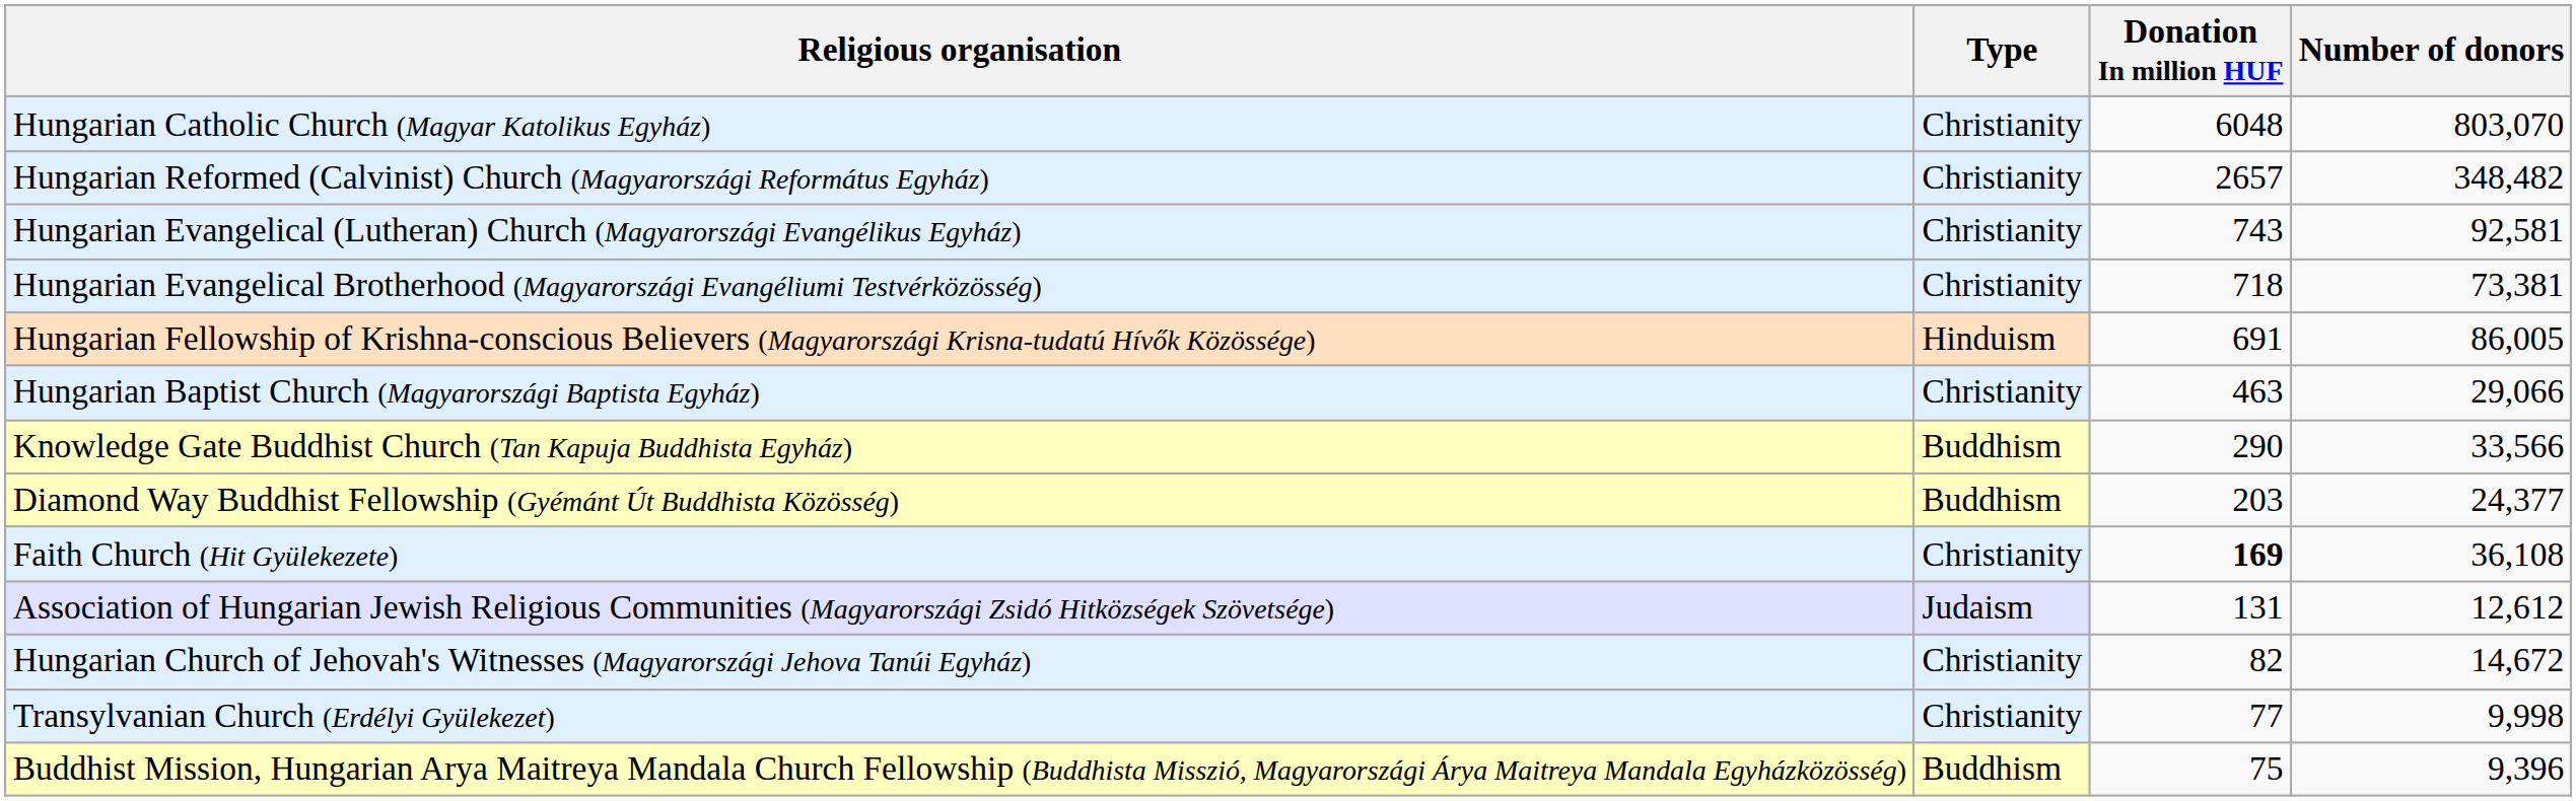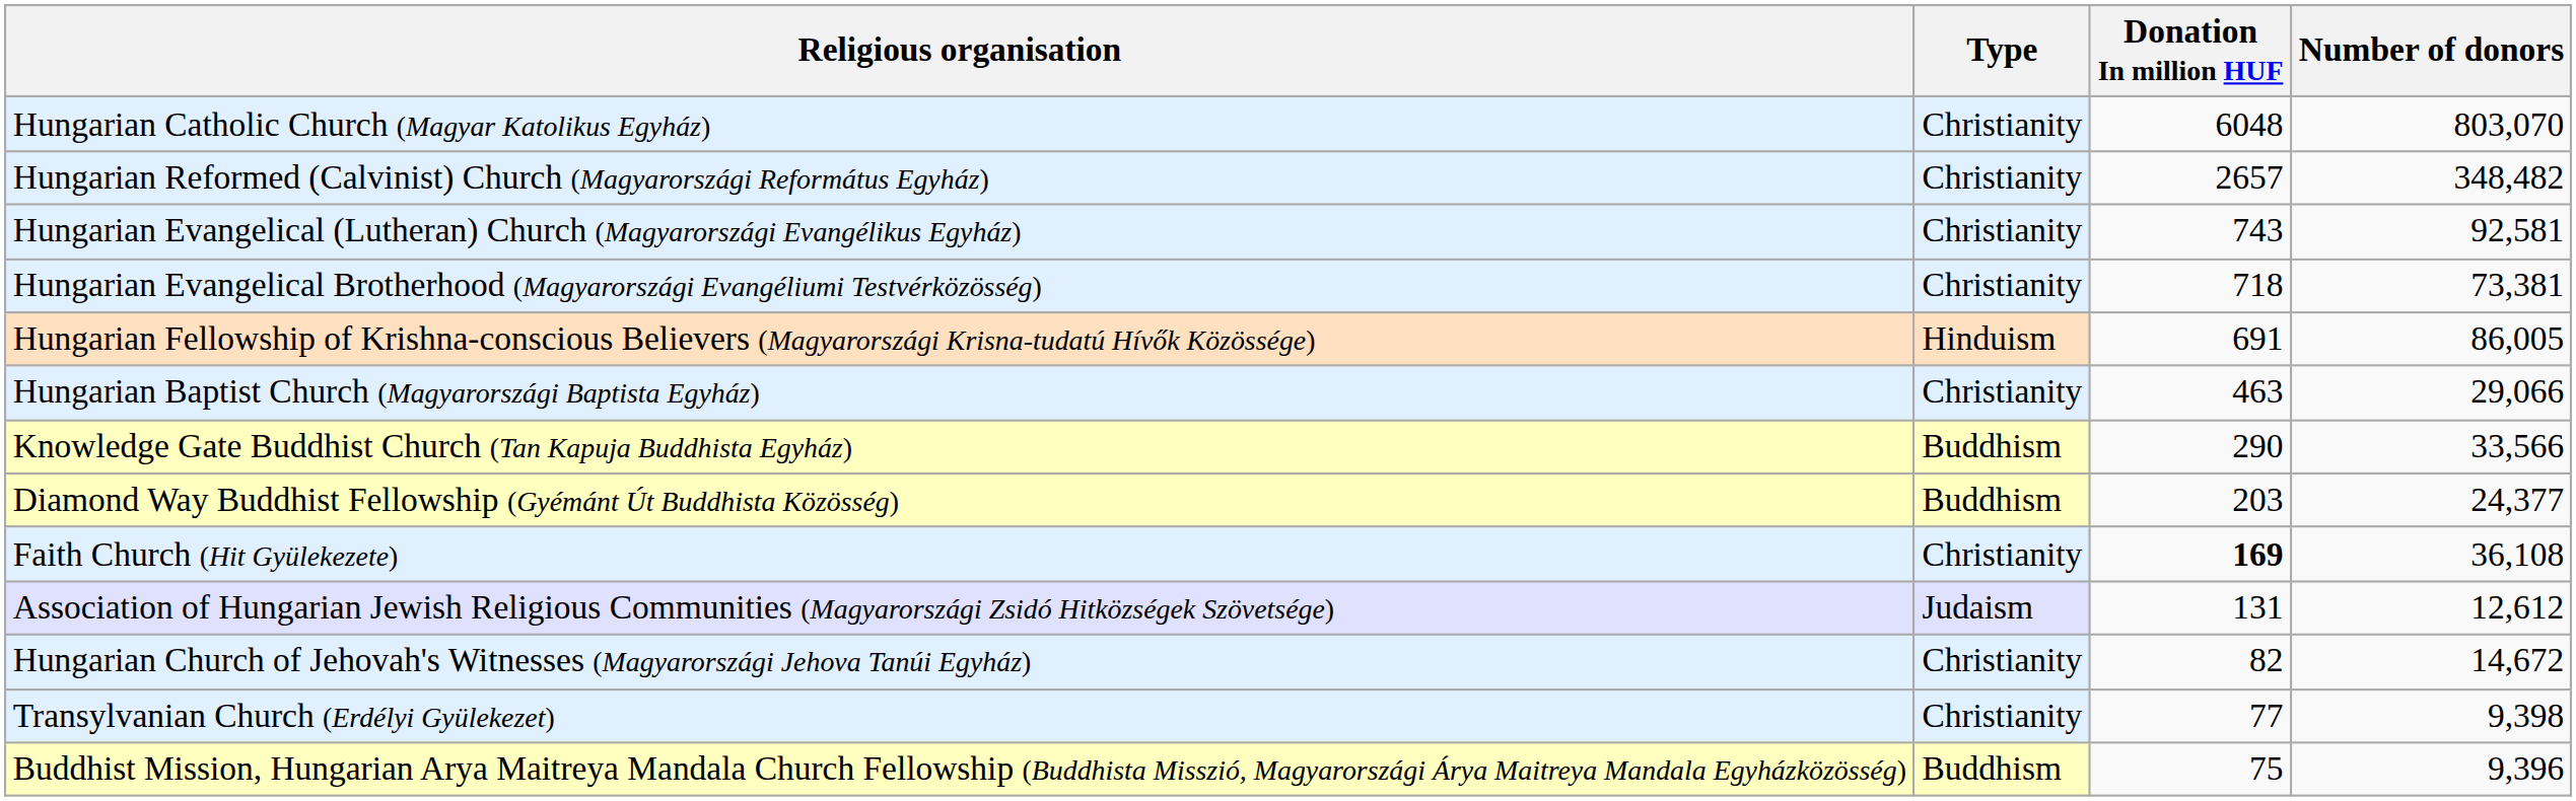 <table class="wikitable sortable">
 <tr>
 <th>Religious organisation</th>
 <th>Type</th>
 <th>Donation<br><small>In million <a href='#'>HUF</a></small></th>
 <th>Number of donors</th>
 </tr>
 <tr>
 <td style="background:#E0F0FF;">Hungarian Catholic Church <small>(<em>Magyar Katolikus Egyház</em>)</small></td>
 <td style="background:#E0F0FF;">Christianity</td>
 <td style="text-align:right;">6048</td>
 <td style="text-align:right;">803,070</td>
 </tr>
 <tr>
 <td style="background:#E0F0FF;">Hungarian Reformed (Calvinist) Church <small>(<em>Magyarországi Református Egyház</em>)</small></td>
 <td style="background:#E0F0FF;">Christianity</td>
 <td style="text-align:right;">2657</td>
 <td style="text-align:right;">348,482</td>
 </tr>
 <tr>
 <td style="background:#E0F0FF;">Hungarian Evangelical (Lutheran) Church <small>(<em>Magyarországi Evangélikus Egyház</em>)</small></td>
 <td style="background:#E0F0FF;">Christianity</td>
 <td style="text-align:right;">743</td>
 <td style="text-align:right;">92,581</td>
 </tr>
 <tr>
 <td style="background:#E0F0FF;">Hungarian Evangelical Brotherhood <small>(<em>Magyarországi Evangéliumi Testvérközösség</em>)</small></td>
 <td style="background:#E0F0FF;">Christianity</td>
 <td style="text-align:right;">718</td>
 <td style="text-align:right;">73,381</td>
 </tr>
 <tr>
 <td style="background:#FFE0C0;">Hungarian Fellowship of Krishna-conscious Believers <small>(<em>Magyarországi Krisna-tudatú Hívők Közössége</em>)</small></td>
 <td style="background:#FFE0C0;">Hinduism</td>
 <td style="text-align:right;">691</td>
 <td style="text-align:right;">86,005</td>
 </tr>
 <tr>
 <td style="background:#E0F0FF;">Hungarian Baptist Church <small>(<em>Magyarországi Baptista Egyház</em>)</small></td>
 <td style="background:#E0F0FF;">Christianity</td>
 <td style="text-align:right;">463</td>
 <td style="text-align:right;">29,066</td>
 </tr>
 <tr>
 <td style="background:#FFFFC0;">Knowledge Gate Buddhist Church <small>(<em>Tan Kapuja Buddhista Egyház</em>)</small></td>
 <td style="background:#FFFFC0;">Buddhism</td>
 <td style="text-align:right;">290</td>
 <td style="text-align:right;">33,566</td>
 </tr>
 <tr>
 <td style="background:#FFFFC0;">Diamond Way Buddhist Fellowship <small>(<em>Gyémánt Út Buddhista Közösség</em>)</small></td>
 <td style="background:#FFFFC0;">Buddhism</td>
 <td style="text-align:right;">203</td>
 <td style="text-align:right;">24,377</td>
 </tr>
 <tr>
 <td style="background:#E0F0FF;">Faith Church <small>(<em>Hit Gyülekezete</em>)</small></td>
 <td style="background:#E0F0FF;">Christianity</td>
 <td style="text-align:right;"><strong>169</strong></td>
 <td style="text-align:right;">36,108</td>
 </tr>
 <tr>
 <td style="background:#E0E0FF;">Association of Hungarian Jewish Religious Communities <small>(<em>Magyarországi Zsidó Hitközségek Szövetsége</em>)</small></td>
 <td style="background:#E0E0FF;">Judaism</td>
 <td style="text-align:right;">131</td>
 <td style="text-align:right;">12,612</td>
 </tr>
 <tr>
 <td style="background:#E0F0FF;">Hungarian Church of Jehovah's Witnesses <small>(<em>Magyarországi Jehova Tanúi Egyház</em>)</small></td>
 <td style="background:#E0F0FF;">Christianity</td>
 <td style="text-align:right;">82</td>
 <td style="text-align:right;">14,672</td>
 </tr>
 <tr>
 <td style="background:#E0F0FF;">Transylvanian Church <small>(<em>Erdélyi Gyülekezet</em>)</small></td>
 <td style="background:#E0F0FF;">Christianity</td>
 <td style="text-align:right;">77</td>
-<td style="text-align:right;">9,998</td>
+<td style="text-align:right;">9,398</td>
 </tr>
 <tr>
 <td style="background:#FFFFC0;">Buddhist Mission, Hungarian Arya Maitreya Mandala Church Fellowship <small>(<em>Buddhista Misszió, Magyarországi Árya Maitreya Mandala Egyházközösség</em>)</small></td>
 <td style="background:#FFFFC0;">Buddhism</td>
 <td style="text-align:right;">75</td>
 <td style="text-align:right;">9,396</td>
 </tr>
 </table>
